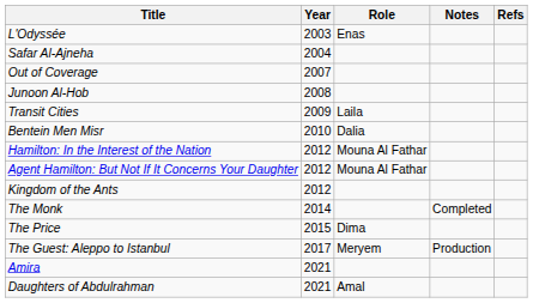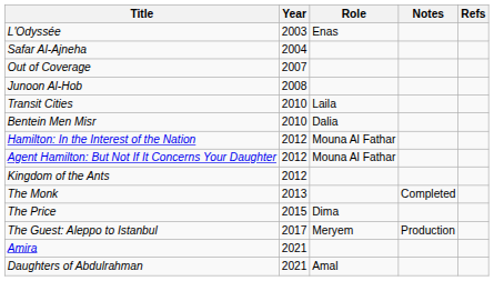 <table class="wikitable sortable">
 <tr>
 <th>Title</th>
 <th>Year</th>
 <th>Role</th>
 <th>Notes</th>
 <th>Refs</th>
 </tr>
 <tr>
 <td><em>L'Odyssée</em></td>
 <td align=center>2003</td>
 <td>Enas</td>
 <td></td>
 <td align=center></td>
 </tr>
 <tr>
 <td><em>Safar Al-Ajneha</em></td>
 <td align=center>2004</td>
 <td></td>
 <td></td>
 <td align=center></td>
 </tr>
 <tr>
 <td><em>Out of Coverage</em></td>
 <td align=center>2007</td>
 <td></td>
 <td></td>
 <td align=center></td>
 </tr>
 <tr>
 <td><em>Junoon Al-Hob</em></td>
 <td align=center>2008</td>
 <td></td>
 <td></td>
 <td align=center></td>
 </tr>
 <tr>
 <td><em>Transit Cities</em></td>
-<td align=center>2009</td>
+<td align=center>2010</td>
 <td>Laila</td>
 <td></td>
 <td align=center></td>
 </tr>
 <tr>
 <td><em>Bentein Men Misr</em></td>
 <td align=center>2010</td>
 <td>Dalia</td>
 <td></td>
 <td align=center></td>
 </tr>
 <tr>
 <td><em><a href='#'>Hamilton: In the Interest of the Nation</a></em></td>
 <td align=center>2012</td>
 <td>Mouna Al Fathar</td>
 <td></td>
 <td align=center></td>
 </tr>
 <tr>
 <td><em><a href='#'>Agent Hamilton: But Not If It Concerns Your Daughter</a></em></td>
 <td align=center>2012</td>
 <td>Mouna Al Fathar</td>
 <td></td>
 <td align=center></td>
 </tr>
 <tr>
 <td><em>Kingdom of the Ants</em></td>
 <td align=center>2012</td>
 <td></td>
 <td></td>
 <td align=center></td>
 </tr>
 <tr>
 <td><em>The Monk</em></td>
-<td align=center>2014</td>
+<td align=center>2013</td>
 <td></td>
 <td>Completed</td>
 <td align=center></td>
 </tr>
 <tr>
 <td><em>The Price</em></td>
 <td align=center>2015</td>
 <td>Dima</td>
 <td></td>
 <td align=center></td>
 </tr>
 <tr>
 <td><em>The Guest: Aleppo to Istanbul</em></td>
 <td align=center>2017</td>
 <td>Meryem</td>
 <td>Production</td>
 <td align=center></td>
 </tr>
 <tr>
 <td><em><a href='#'>Amira</a></em></td>
 <td align=center>2021</td>
 <td></td>
 <td></td>
 <td></td>
 </tr>
 <tr>
 <td><em>Daughters of Abdulrahman</em></td>
 <td align=center>2021</td>
 <td>Amal</td>
 <td></td>
 <td></td>
 </tr>
 </table>
